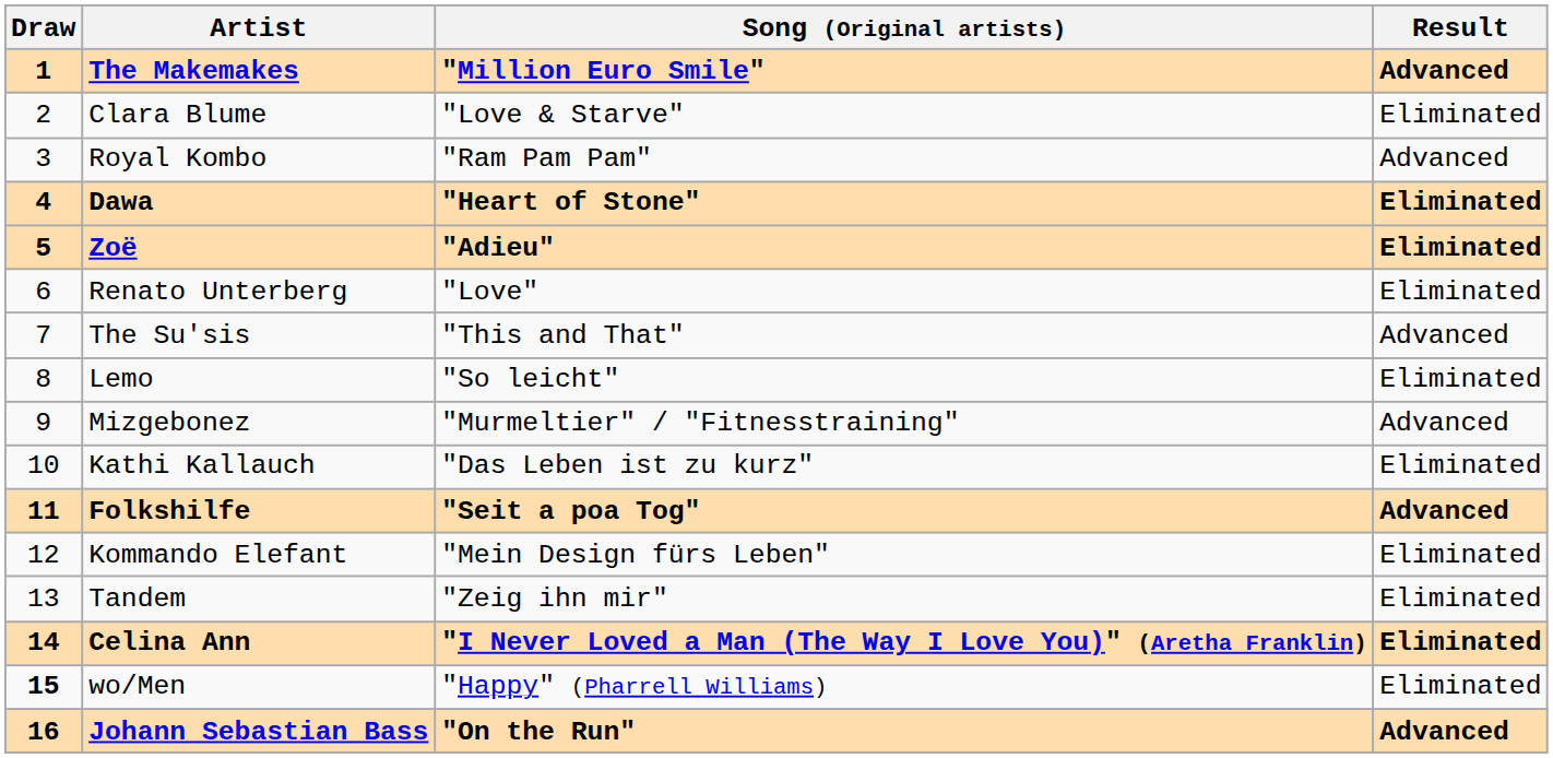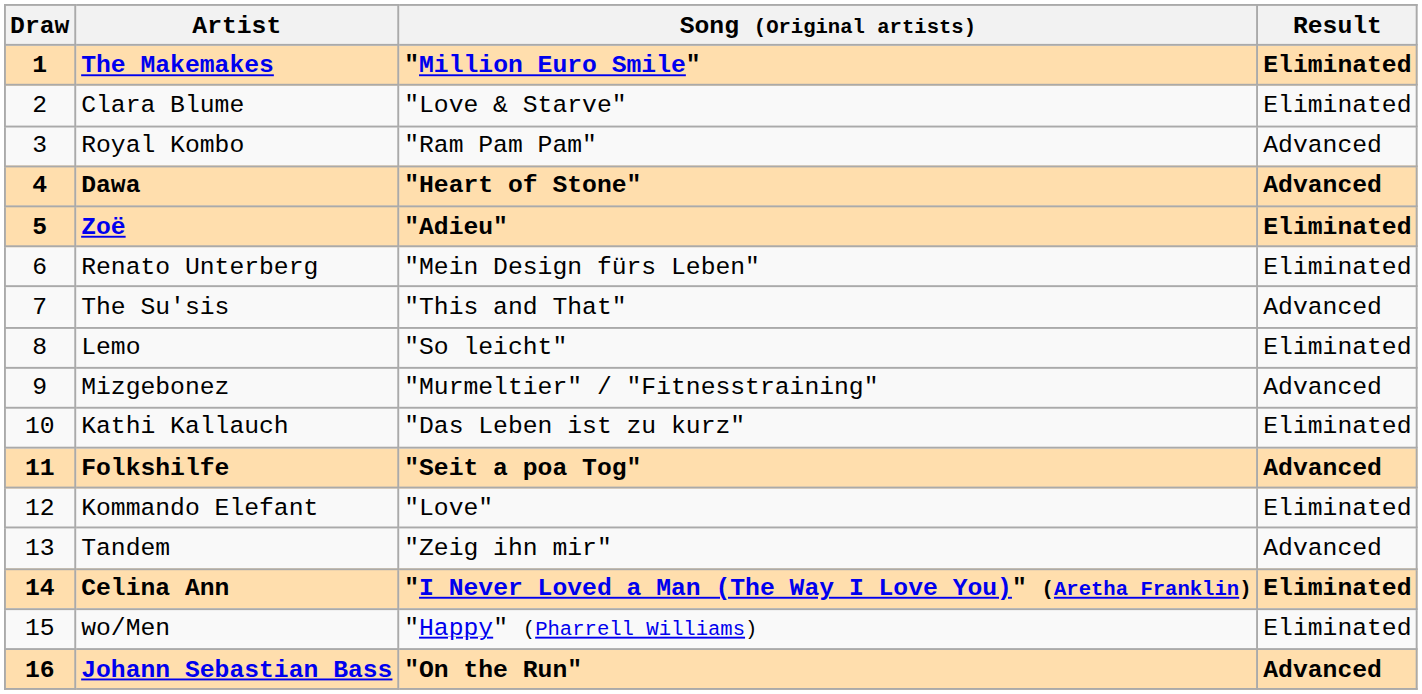 <table class="sortable wikitable" style="margin: 1em auto 1em auto; text-align:center">
 <tr>
 <th>Draw</th>
 <th>Artist</th>
 <th>Song <small>(Original artists)</small></th>
 <th>Result</th>
 </tr>
 <tr style="font-weight:bold; background:navajowhite;">
 <td>1</td>
 <td align="left"><a href='#'>The Makemakes</a></td>
 <td align="left">"<a href='#'>Million Euro Smile</a>"</td>
-<td align="left">Advanced</td>
+<td align="left">Eliminated</td>
 </tr>
 <tr>
 <td>2</td>
 <td align="left">Clara Blume</td>
 <td align="left">"Love & Starve"</td>
 <td align="left">Eliminated</td>
 </tr>
 <tr>
 <td>3</td>
 <td align="left">Royal Kombo</td>
 <td align="left">"Ram Pam Pam"</td>
 <td align="left">Advanced</td>
 </tr>
 <tr style="font-weight:bold; background:navajowhite;">
 <td>4</td>
 <td align="left">Dawa</td>
 <td align="left">"Heart of Stone"</td>
-<td align="left">Eliminated</td>
+<td align="left">Advanced</td>
 </tr>
 <tr style="font-weight:bold; background:navajowhite;">
 <td>5</td>
 <td align="left"><a href='#'>Zoë</a></td>
 <td align="left">"Adieu"</td>
 <td align="left">Eliminated</td>
 </tr>
 <tr>
 <td>6</td>
 <td align="left">Renato Unterberg</td>
-<td align="left">"Love"</td>
+<td align="left">"Mein Design fürs Leben"</td>
 <td align="left">Eliminated</td>
 </tr>
 <tr>
 <td>7</td>
 <td align="left">The Su'sis</td>
 <td align="left">"This and That"</td>
 <td align="left">Advanced</td>
 </tr>
 <tr>
 <td>8</td>
 <td align="left">Lemo</td>
 <td align="left">"So leicht"</td>
 <td align="left">Eliminated</td>
 </tr>
 <tr>
 <td>9</td>
 <td align="left">Mizgebonez</td>
 <td align="left">"Murmeltier" / "Fitnesstraining"</td>
 <td align="left">Advanced</td>
 </tr>
 <tr>
 <td>10</td>
 <td align="left">Kathi Kallauch</td>
 <td align="left">"Das Leben ist zu kurz"</td>
 <td align="left">Eliminated</td>
 </tr>
 <tr style="font-weight:bold; background:navajowhite;">
 <td>11</td>
 <td align="left">Folkshilfe</td>
 <td align="left">"Seit a poa Tog"</td>
 <td align="left">Advanced</td>
 </tr>
 <tr>
 <td>12</td>
 <td align="left">Kommando Elefant</td>
-<td align="left">"Mein Design fürs Leben"</td>
+<td align="left">"Love"</td>
 <td align="left">Eliminated</td>
 </tr>
 <tr>
 <td>13</td>
 <td align="left">Tandem</td>
 <td align="left">"Zeig ihn mir"</td>
-<td align="left">Eliminated</td>
+<td align="left">Advanced</td>
 </tr>
 <tr style="font-weight:bold; background:navajowhite;">
 <td>14</td>
 <td align="left">Celina Ann</td>
 <td align="left">"<a href='#'>I Never Loved a Man (The Way I Love You)</a>" <small>(<a href='#'>Aretha Franklin</a>)</small></td>
 <td align="left">Eliminated</td>
 </tr>
 <tr>
-<td><strong>15</strong></td>
+<td>15</td>
 <td align="left">wo/Men</td>
 <td align="left">"<a href='#'>Happy</a>" <small>(<a href='#'>Pharrell Williams</a>)</small></td>
 <td align="left">Eliminated</td>
 </tr>
 <tr style="font-weight:bold; background:navajowhite;">
 <td>16</td>
 <td align="left"><a href='#'>Johann Sebastian Bass</a></td>
 <td align="left">"On the Run"</td>
 <td align="left">Advanced</td>
 </tr>
 </table>
